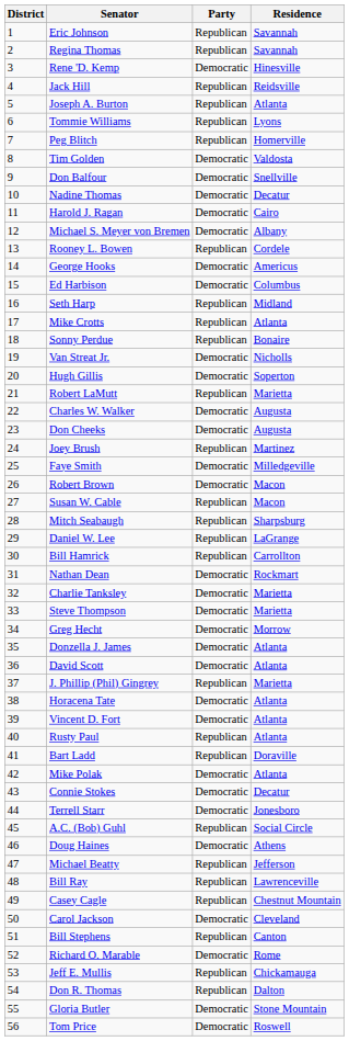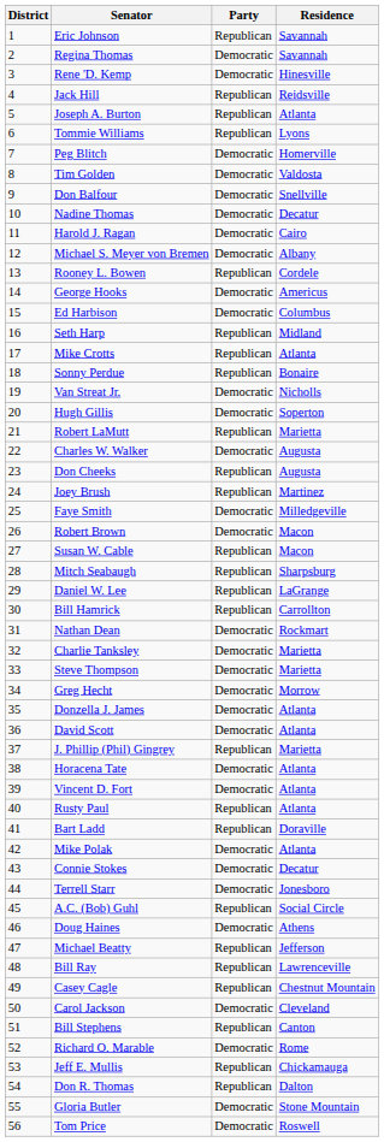 <table class="wikitable sortable">
 <tr>
 <th>District</th>
 <th>Senator</th>
 <th>Party</th>
 <th>Residence</th>
 </tr>
 <tr>
 <td>1</td>
 <td><a href='#'>Eric Johnson</a></td>
 <td>Republican</td>
 <td><a href='#'>Savannah</a></td>
 </tr>
 <tr>
 <td>2</td>
 <td><a href='#'>Regina Thomas</a></td>
-<td>Republican</td>
+<td>Democratic</td>
 <td><a href='#'>Savannah</a></td>
 </tr>
 <tr>
 <td>3</td>
 <td><a href='#'>Rene 'D. Kemp</a></td>
 <td>Democratic</td>
 <td><a href='#'>Hinesville</a></td>
 </tr>
 <tr>
 <td>4</td>
 <td><a href='#'>Jack Hill</a></td>
 <td>Republican</td>
 <td><a href='#'>Reidsville</a></td>
 </tr>
 <tr>
 <td>5</td>
 <td><a href='#'>Joseph A. Burton</a></td>
 <td>Republican</td>
 <td><a href='#'>Atlanta</a></td>
 </tr>
 <tr>
 <td>6</td>
 <td><a href='#'>Tommie Williams</a></td>
 <td>Republican</td>
 <td><a href='#'>Lyons</a></td>
 </tr>
 <tr>
 <td>7</td>
 <td><a href='#'>Peg Blitch</a></td>
-<td>Republican</td>
+<td>Democratic</td>
 <td><a href='#'>Homerville</a></td>
 </tr>
 <tr>
 <td>8</td>
 <td><a href='#'>Tim Golden</a></td>
 <td>Democratic</td>
 <td><a href='#'>Valdosta</a></td>
 </tr>
 <tr>
 <td>9</td>
 <td><a href='#'>Don Balfour</a></td>
 <td>Democratic</td>
 <td><a href='#'>Snellville</a></td>
 </tr>
 <tr>
 <td>10</td>
 <td><a href='#'>Nadine Thomas</a></td>
 <td>Democratic</td>
 <td><a href='#'>Decatur</a></td>
 </tr>
 <tr>
 <td>11</td>
 <td><a href='#'>Harold J. Ragan</a></td>
 <td>Democratic</td>
 <td><a href='#'>Cairo</a></td>
 </tr>
 <tr>
 <td>12</td>
 <td><a href='#'>Michael S. Meyer von Bremen</a></td>
 <td>Democratic</td>
 <td><a href='#'>Albany</a></td>
 </tr>
 <tr>
 <td>13</td>
 <td><a href='#'>Rooney L. Bowen</a></td>
 <td>Republican</td>
 <td><a href='#'>Cordele</a></td>
 </tr>
 <tr>
 <td>14</td>
 <td><a href='#'>George Hooks</a></td>
 <td>Democratic</td>
 <td><a href='#'>Americus</a></td>
 </tr>
 <tr>
 <td>15</td>
 <td><a href='#'>Ed Harbison</a></td>
 <td>Democratic</td>
 <td><a href='#'>Columbus</a></td>
 </tr>
 <tr>
 <td>16</td>
 <td><a href='#'>Seth Harp</a></td>
 <td>Republican</td>
 <td><a href='#'>Midland</a></td>
 </tr>
 <tr>
 <td>17</td>
 <td><a href='#'>Mike Crotts</a></td>
 <td>Republican</td>
 <td><a href='#'>Atlanta</a></td>
 </tr>
 <tr>
 <td>18</td>
 <td><a href='#'>Sonny Perdue</a></td>
 <td>Republican</td>
 <td><a href='#'>Bonaire</a></td>
 </tr>
 <tr>
 <td>19</td>
 <td><a href='#'>Van Streat Jr.</a></td>
 <td>Democratic</td>
 <td><a href='#'>Nicholls</a></td>
 </tr>
 <tr>
 <td>20</td>
 <td><a href='#'>Hugh Gillis</a></td>
 <td>Democratic</td>
 <td><a href='#'>Soperton</a></td>
 </tr>
 <tr>
 <td>21</td>
 <td><a href='#'>Robert LaMutt</a></td>
 <td>Republican</td>
 <td><a href='#'>Marietta</a></td>
 </tr>
 <tr>
 <td>22</td>
 <td><a href='#'>Charles W. Walker</a></td>
 <td>Democratic</td>
 <td><a href='#'>Augusta</a></td>
 </tr>
 <tr>
 <td>23</td>
 <td><a href='#'>Don Cheeks</a></td>
-<td>Democratic</td>
+<td>Republican</td>
 <td><a href='#'>Augusta</a></td>
 </tr>
 <tr>
 <td>24</td>
 <td><a href='#'>Joey Brush</a></td>
 <td>Republican</td>
 <td><a href='#'>Martinez</a></td>
 </tr>
 <tr>
 <td>25</td>
 <td><a href='#'>Faye Smith</a></td>
 <td>Democratic</td>
 <td><a href='#'>Milledgeville</a></td>
 </tr>
 <tr>
 <td>26</td>
 <td><a href='#'>Robert Brown</a></td>
 <td>Democratic</td>
 <td><a href='#'>Macon</a></td>
 </tr>
 <tr>
 <td>27</td>
 <td><a href='#'>Susan W. Cable</a></td>
 <td>Republican</td>
 <td><a href='#'>Macon</a></td>
 </tr>
 <tr>
 <td>28</td>
 <td><a href='#'>Mitch Seabaugh</a></td>
 <td>Republican</td>
 <td><a href='#'>Sharpsburg</a></td>
 </tr>
 <tr>
 <td>29</td>
 <td><a href='#'>Daniel W. Lee</a></td>
 <td>Republican</td>
 <td><a href='#'>LaGrange</a></td>
 </tr>
 <tr>
 <td>30</td>
 <td><a href='#'>Bill Hamrick</a></td>
 <td>Republican</td>
 <td><a href='#'>Carrollton</a></td>
 </tr>
 <tr>
 <td>31</td>
 <td><a href='#'>Nathan Dean</a></td>
 <td>Democratic</td>
 <td><a href='#'>Rockmart</a></td>
 </tr>
 <tr>
 <td>32</td>
 <td><a href='#'>Charlie Tanksley</a></td>
 <td>Democratic</td>
 <td><a href='#'>Marietta</a></td>
 </tr>
 <tr>
 <td>33</td>
 <td><a href='#'>Steve Thompson</a></td>
 <td>Democratic</td>
 <td><a href='#'>Marietta</a></td>
 </tr>
 <tr>
 <td>34</td>
 <td><a href='#'>Greg Hecht</a></td>
 <td>Democratic</td>
 <td><a href='#'>Morrow</a></td>
 </tr>
 <tr>
 <td>35</td>
 <td><a href='#'>Donzella J. James</a></td>
 <td>Democratic</td>
 <td><a href='#'>Atlanta</a></td>
 </tr>
 <tr>
 <td>36</td>
 <td><a href='#'>David Scott</a></td>
 <td>Democratic</td>
 <td><a href='#'>Atlanta</a></td>
 </tr>
 <tr>
 <td>37</td>
 <td><a href='#'>J. Phillip (Phil) Gingrey</a></td>
 <td>Republican</td>
 <td><a href='#'>Marietta</a></td>
 </tr>
 <tr>
 <td>38</td>
 <td><a href='#'>Horacena Tate</a></td>
 <td>Democratic</td>
 <td><a href='#'>Atlanta</a></td>
 </tr>
 <tr>
 <td>39</td>
 <td><a href='#'>Vincent D. Fort</a></td>
 <td>Democratic</td>
 <td><a href='#'>Atlanta</a></td>
 </tr>
 <tr>
 <td>40</td>
 <td><a href='#'>Rusty Paul</a></td>
 <td>Republican</td>
 <td><a href='#'>Atlanta</a></td>
 </tr>
 <tr>
 <td>41</td>
 <td><a href='#'>Bart Ladd</a></td>
 <td>Republican</td>
 <td><a href='#'>Doraville</a></td>
 </tr>
 <tr>
 <td>42</td>
 <td><a href='#'>Mike Polak</a></td>
 <td>Democratic</td>
 <td><a href='#'>Atlanta</a></td>
 </tr>
 <tr>
 <td>43</td>
 <td><a href='#'>Connie Stokes</a></td>
 <td>Democratic</td>
 <td><a href='#'>Decatur</a></td>
 </tr>
 <tr>
 <td>44</td>
 <td><a href='#'>Terrell Starr</a></td>
 <td>Democratic</td>
 <td><a href='#'>Jonesboro</a></td>
 </tr>
 <tr>
 <td>45</td>
 <td><a href='#'>A.C. (Bob) Guhl</a></td>
 <td>Republican</td>
 <td><a href='#'>Social Circle</a></td>
 </tr>
 <tr>
 <td>46</td>
 <td><a href='#'>Doug Haines</a></td>
 <td>Democratic</td>
 <td><a href='#'>Athens</a></td>
 </tr>
 <tr>
 <td>47</td>
 <td><a href='#'>Michael Beatty</a></td>
 <td>Republican</td>
 <td><a href='#'>Jefferson</a></td>
 </tr>
 <tr>
 <td>48</td>
 <td><a href='#'>Bill Ray</a></td>
 <td>Republican</td>
 <td><a href='#'>Lawrenceville</a></td>
 </tr>
 <tr>
 <td>49</td>
 <td><a href='#'>Casey Cagle</a></td>
 <td>Republican</td>
 <td><a href='#'>Chestnut Mountain</a></td>
 </tr>
 <tr>
 <td>50</td>
 <td><a href='#'>Carol Jackson</a></td>
 <td>Democratic</td>
 <td><a href='#'>Cleveland</a></td>
 </tr>
 <tr>
 <td>51</td>
 <td><a href='#'>Bill Stephens</a></td>
 <td>Republican</td>
 <td><a href='#'>Canton</a></td>
 </tr>
 <tr>
 <td>52</td>
 <td><a href='#'>Richard O. Marable</a></td>
 <td>Democratic</td>
 <td><a href='#'>Rome</a></td>
 </tr>
 <tr>
 <td>53</td>
 <td><a href='#'>Jeff E. Mullis</a></td>
 <td>Republican</td>
 <td><a href='#'>Chickamauga</a></td>
 </tr>
 <tr>
 <td>54</td>
 <td><a href='#'>Don R. Thomas</a></td>
 <td>Republican</td>
 <td><a href='#'>Dalton</a></td>
 </tr>
 <tr>
 <td>55</td>
 <td><a href='#'>Gloria Butler</a></td>
 <td>Democratic</td>
 <td><a href='#'>Stone Mountain</a></td>
 </tr>
 <tr>
 <td>56</td>
 <td><a href='#'>Tom Price</a></td>
 <td>Democratic</td>
 <td><a href='#'>Roswell</a></td>
 </tr>
 </table>
